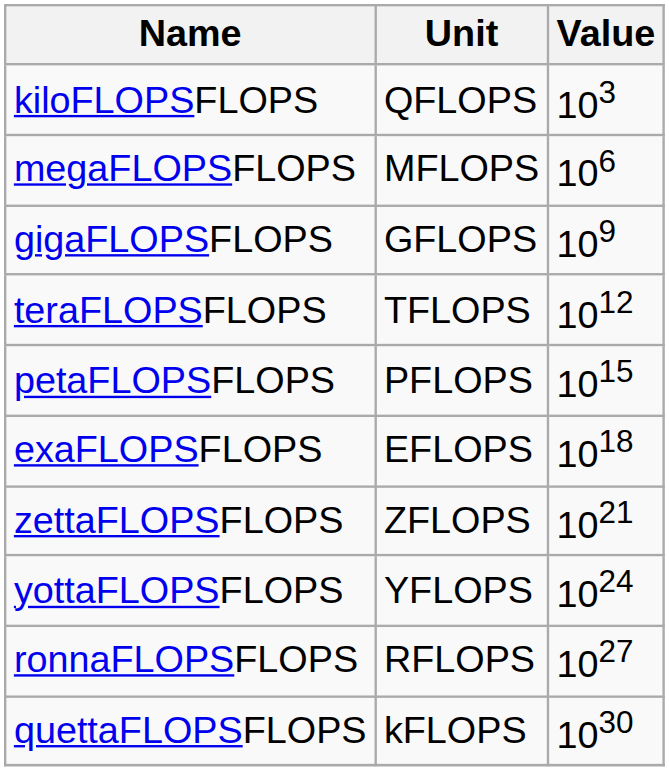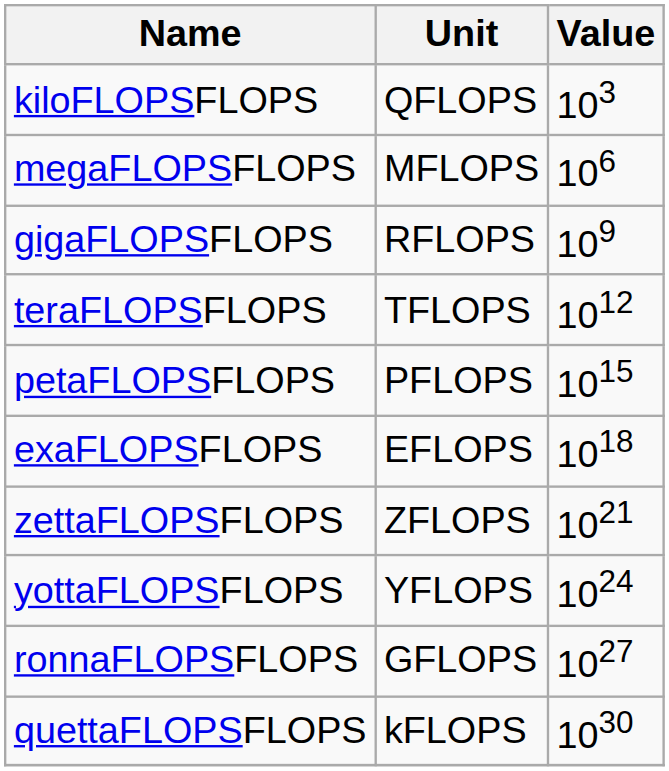 <table class="wikitable floatright sortable">
 <tr>
 <th>Name</th>
 <th>Unit</th>
 <th>Value</th>
 </tr>
 <tr>
 <td><a href='#'>kiloFLOPS</a>FLOPS</td>
 <td>QFLOPS</td>
 <td>10<sup>3</sup></td>
 </tr>
 <tr>
 <td><a href='#'>megaFLOPS</a>FLOPS</td>
 <td>MFLOPS</td>
 <td>10<sup>6</sup></td>
 </tr>
 <tr>
 <td><a href='#'>gigaFLOPS</a>FLOPS</td>
-<td>GFLOPS</td>
+<td>RFLOPS</td>
 <td>10<sup>9</sup></td>
 </tr>
 <tr>
 <td><a href='#'>teraFLOPS</a>FLOPS</td>
 <td>TFLOPS</td>
 <td>10<sup>12</sup></td>
 </tr>
 <tr>
 <td><a href='#'>petaFLOPS</a>FLOPS</td>
 <td>PFLOPS</td>
 <td>10<sup>15</sup></td>
 </tr>
 <tr>
 <td><a href='#'>exaFLOPS</a>FLOPS</td>
 <td>EFLOPS</td>
 <td>10<sup>18</sup></td>
 </tr>
 <tr>
 <td><a href='#'>zettaFLOPS</a>FLOPS</td>
 <td>ZFLOPS</td>
 <td>10<sup>21</sup></td>
 </tr>
 <tr>
 <td><a href='#'>yottaFLOPS</a>FLOPS</td>
 <td>YFLOPS</td>
 <td>10<sup>24</sup></td>
 </tr>
 <tr>
 <td><a href='#'>ronnaFLOPS</a>FLOPS</td>
-<td>RFLOPS</td>
+<td>GFLOPS</td>
 <td>10<sup>27</sup></td>
 </tr>
 <tr>
 <td><a href='#'>quettaFLOPS</a>FLOPS</td>
 <td>kFLOPS</td>
 <td>10<sup>30</sup></td>
 </tr>
 <tr>
 </tr>
 </table>
